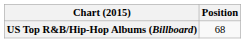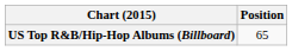 <table class="wikitable plainrowheaders" style="text-align:center">
 <tr>
 <th scope="col">Chart (2015)</th>
 <th scope="col">Position</th>
 </tr>
 <tr>
 <th scope="row">US Top R&B/Hip-Hop Albums (<em>Billboard</em>)</th>
-<td>68</td>
+<td>65</td>
 </tr>
 </table>
